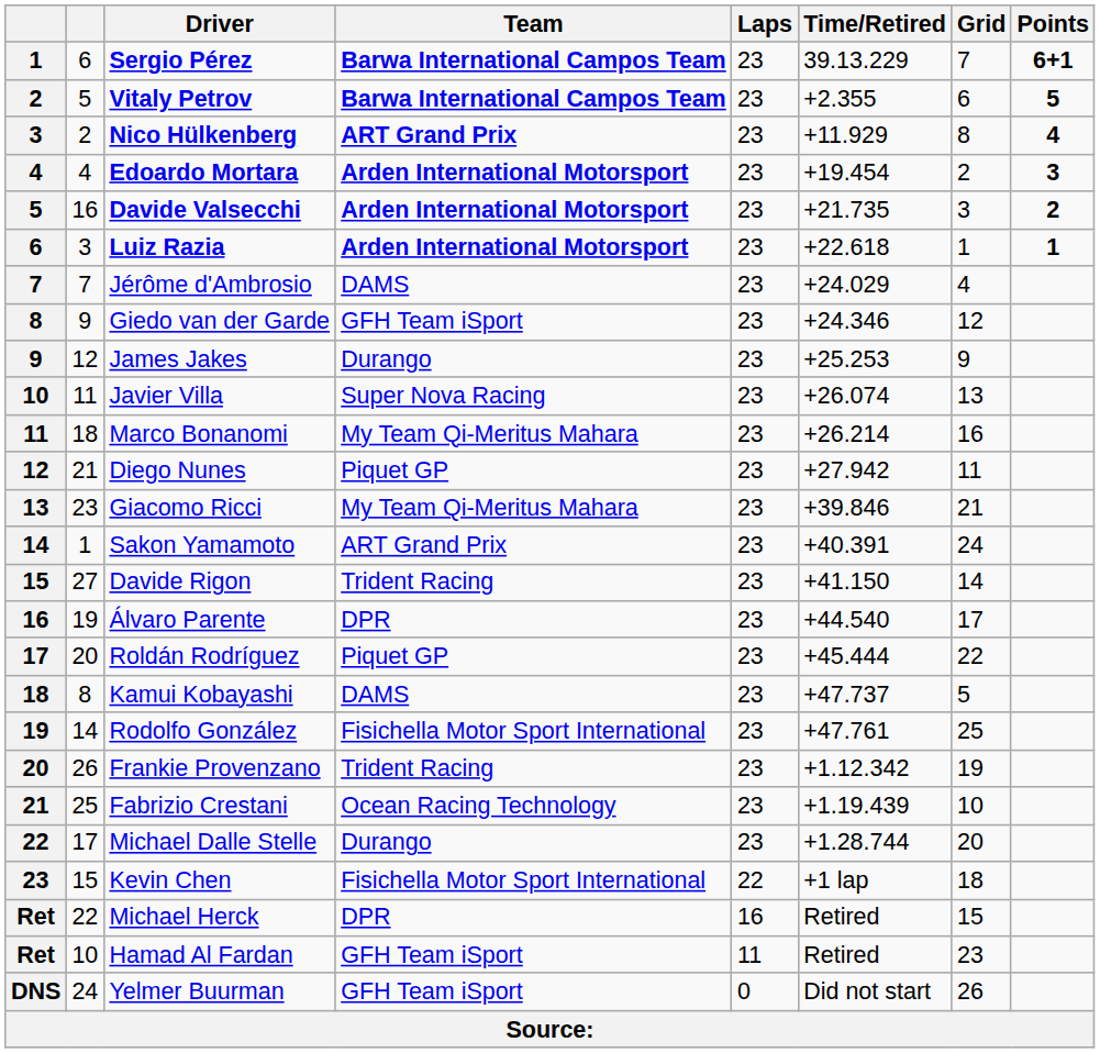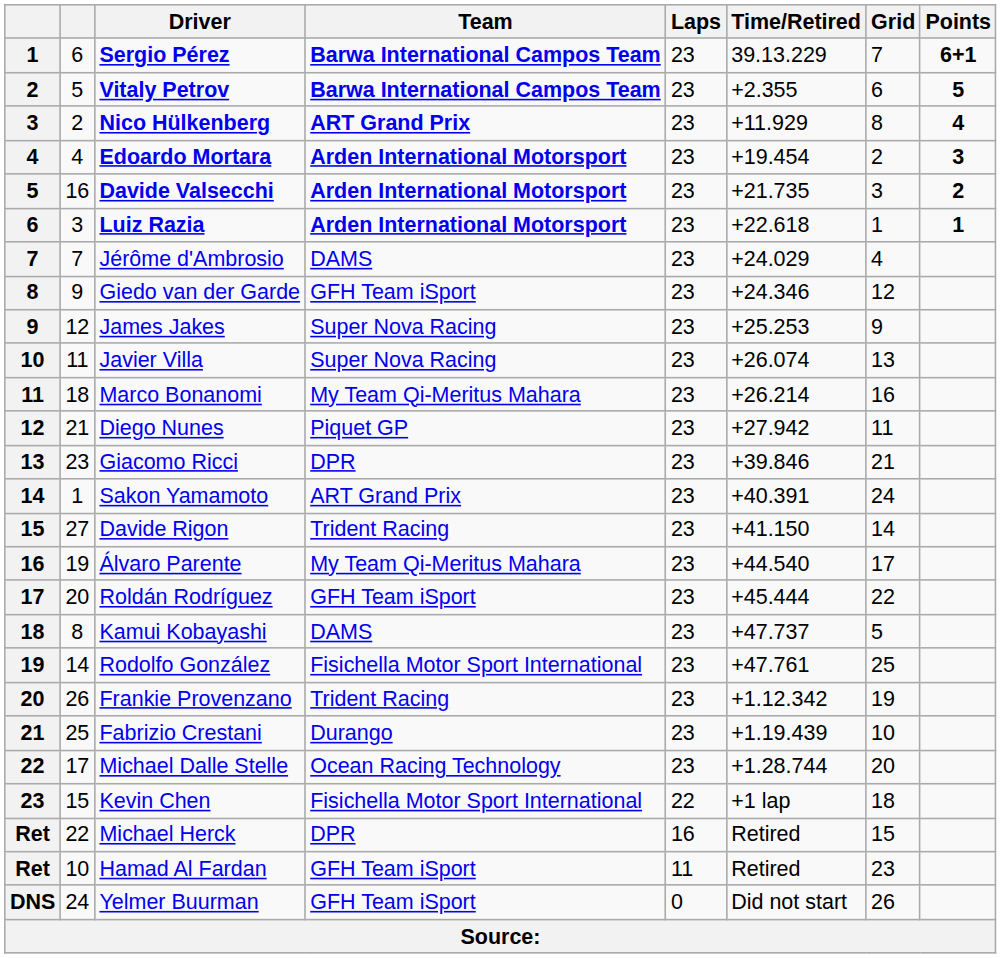 <table class="wikitable" style="font-size: 85%">
 <tr>
 <th></th>
 <th></th>
 <th>Driver</th>
 <th>Team</th>
 <th>Laps</th>
 <th>Time/Retired</th>
 <th>Grid</th>
 <th>Points</th>
 </tr>
 <tr>
 <th>1</th>
 <td align="center">6</td>
 <td><strong> <a href='#'>Sergio Pérez</a></strong></td>
 <td><strong><a href='#'>Barwa International Campos Team</a></strong></td>
 <td>23</td>
 <td>39.13.229</td>
 <td>7</td>
 <td align="center"><strong>6+1</strong></td>
 </tr>
 <tr>
 <th>2</th>
 <td align="center">5</td>
 <td><strong> <a href='#'>Vitaly Petrov</a></strong></td>
 <td><strong><a href='#'>Barwa International Campos Team</a></strong></td>
 <td>23</td>
 <td>+2.355</td>
 <td>6</td>
 <td align="center"><strong>5</strong></td>
 </tr>
 <tr>
 <th>3</th>
 <td align="center">2</td>
 <td><strong> <a href='#'>Nico Hülkenberg</a></strong></td>
 <td><strong><a href='#'>ART Grand Prix</a></strong></td>
 <td>23</td>
 <td>+11.929</td>
 <td>8</td>
 <td align="center"><strong>4</strong></td>
 </tr>
 <tr>
 <th>4</th>
 <td align="center">4</td>
 <td><strong> <a href='#'>Edoardo Mortara</a></strong></td>
 <td><strong><a href='#'>Arden International Motorsport</a></strong></td>
 <td>23</td>
 <td>+19.454</td>
 <td>2</td>
 <td align="center"><strong>3</strong></td>
 </tr>
 <tr>
 <th>5</th>
 <td align="center">16</td>
 <td><strong> <a href='#'>Davide Valsecchi</a></strong></td>
 <td><strong><a href='#'>Arden International Motorsport</a></strong></td>
 <td>23</td>
 <td>+21.735</td>
 <td>3</td>
 <td align="center"><strong>2</strong></td>
 </tr>
 <tr>
 <th>6</th>
 <td align="center">3</td>
 <td><strong> <a href='#'>Luiz Razia</a></strong></td>
 <td><strong><a href='#'>Arden International Motorsport</a></strong></td>
 <td>23</td>
 <td>+22.618</td>
 <td>1</td>
 <td align="center"><strong>1</strong></td>
 </tr>
 <tr>
 <th>7</th>
 <td align="center">7</td>
 <td> <a href='#'>Jérôme d'Ambrosio</a></td>
 <td><a href='#'>DAMS</a></td>
 <td>23</td>
 <td>+24.029</td>
 <td>4</td>
 <td></td>
 </tr>
 <tr>
 <th>8</th>
 <td align="center">9</td>
 <td> <a href='#'>Giedo van der Garde</a></td>
 <td><a href='#'>GFH Team iSport</a></td>
 <td>23</td>
 <td>+24.346</td>
 <td>12</td>
 <td></td>
 </tr>
 <tr>
 <th>9</th>
 <td align="center">12</td>
 <td> <a href='#'>James Jakes</a></td>
-<td><a href='#'>Durango</a></td>
+<td><a href='#'>Super Nova Racing</a></td>
 <td>23</td>
 <td>+25.253</td>
 <td>9</td>
 <td></td>
 </tr>
 <tr>
 <th>10</th>
 <td align="center">11</td>
 <td> <a href='#'>Javier Villa</a></td>
 <td><a href='#'>Super Nova Racing</a></td>
 <td>23</td>
 <td>+26.074</td>
 <td>13</td>
 <td></td>
 </tr>
 <tr>
 <th>11</th>
 <td align="center">18</td>
 <td> <a href='#'>Marco Bonanomi</a></td>
 <td><a href='#'>My Team Qi-Meritus Mahara</a></td>
 <td>23</td>
 <td>+26.214</td>
 <td>16</td>
 <td></td>
 </tr>
 <tr>
 <th>12</th>
 <td align="center">21</td>
 <td> <a href='#'>Diego Nunes</a></td>
 <td><a href='#'>Piquet GP</a></td>
 <td>23</td>
 <td>+27.942</td>
 <td>11</td>
 <td></td>
 </tr>
 <tr>
 <th>13</th>
 <td align="center">23</td>
 <td> <a href='#'>Giacomo Ricci</a></td>
-<td><a href='#'>My Team Qi-Meritus Mahara</a></td>
+<td><a href='#'>DPR</a></td>
 <td>23</td>
 <td>+39.846</td>
 <td>21</td>
 <td></td>
 </tr>
 <tr>
 <th>14</th>
 <td align="center">1</td>
 <td> <a href='#'>Sakon Yamamoto</a></td>
 <td><a href='#'>ART Grand Prix</a></td>
 <td>23</td>
 <td>+40.391</td>
 <td>24</td>
 <td></td>
 </tr>
 <tr>
 <th>15</th>
 <td align="center">27</td>
 <td> <a href='#'>Davide Rigon</a></td>
 <td><a href='#'>Trident Racing</a></td>
 <td>23</td>
 <td>+41.150</td>
 <td>14</td>
 <td></td>
 </tr>
 <tr>
 <th>16</th>
 <td align="center">19</td>
 <td> <a href='#'>Álvaro Parente</a></td>
-<td><a href='#'>DPR</a></td>
+<td><a href='#'>My Team Qi-Meritus Mahara</a></td>
 <td>23</td>
 <td>+44.540</td>
 <td>17</td>
 <td></td>
 </tr>
 <tr>
 <th>17</th>
 <td align="center">20</td>
 <td> <a href='#'>Roldán Rodríguez</a></td>
-<td><a href='#'>Piquet GP</a></td>
+<td><a href='#'>GFH Team iSport</a></td>
 <td>23</td>
 <td>+45.444</td>
 <td>22</td>
 <td></td>
 </tr>
 <tr>
 <th>18</th>
 <td align="center">8</td>
 <td> <a href='#'>Kamui Kobayashi</a></td>
 <td><a href='#'>DAMS</a></td>
 <td>23</td>
 <td>+47.737</td>
 <td>5</td>
 <td></td>
 </tr>
 <tr>
 <th>19</th>
 <td align="center">14</td>
 <td> <a href='#'>Rodolfo González</a></td>
 <td><a href='#'>Fisichella Motor Sport International</a></td>
 <td>23</td>
 <td>+47.761</td>
 <td>25</td>
 <td></td>
 </tr>
 <tr>
 <th>20</th>
 <td align="center">26</td>
 <td> <a href='#'>Frankie Provenzano</a></td>
 <td><a href='#'>Trident Racing</a></td>
 <td>23</td>
 <td>+1.12.342</td>
 <td>19</td>
 <td></td>
 </tr>
 <tr>
 <th>21</th>
 <td align="center">25</td>
 <td> <a href='#'>Fabrizio Crestani</a></td>
-<td><a href='#'>Ocean Racing Technology</a></td>
+<td><a href='#'>Durango</a></td>
 <td>23</td>
 <td>+1.19.439</td>
 <td>10</td>
 <td></td>
 </tr>
 <tr>
 <th>22</th>
 <td align="center">17</td>
 <td> <a href='#'>Michael Dalle Stelle</a></td>
-<td><a href='#'>Durango</a></td>
+<td><a href='#'>Ocean Racing Technology</a></td>
 <td>23</td>
 <td>+1.28.744</td>
 <td>20</td>
 <td></td>
 </tr>
 <tr>
 <th>23</th>
 <td align="center">15</td>
 <td> <a href='#'>Kevin Chen</a></td>
 <td><a href='#'>Fisichella Motor Sport International</a></td>
 <td>22</td>
 <td>+1 lap</td>
 <td>18</td>
 <td></td>
 </tr>
 <tr>
 <th>Ret</th>
 <td align="center">22</td>
 <td> <a href='#'>Michael Herck</a></td>
 <td><a href='#'>DPR</a></td>
 <td>16</td>
 <td>Retired</td>
 <td>15</td>
 <td></td>
 </tr>
 <tr>
 <th>Ret</th>
 <td align="center">10</td>
 <td> <a href='#'>Hamad Al Fardan</a></td>
 <td><a href='#'>GFH Team iSport</a></td>
 <td>11</td>
 <td>Retired</td>
 <td>23</td>
 <td></td>
 </tr>
 <tr>
 <th>DNS</th>
 <td align="center">24</td>
 <td> <a href='#'>Yelmer Buurman</a></td>
 <td><a href='#'>GFH Team iSport</a></td>
 <td>0</td>
 <td>Did not start</td>
 <td>26</td>
 <td></td>
 </tr>
 <tr>
 <th colspan="8">Source:</th>
 </tr>
 </table>
